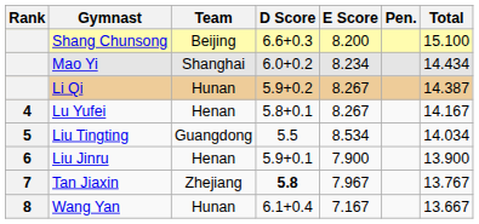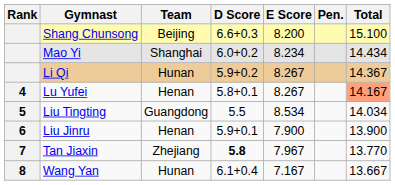 <table class="wikitable sortable" style="text-align:center; font-size:95%">
 <tr>
 <th>Rank</th>
 <th>Gymnast</th>
 <th>Team</th>
 <th>D Score</th>
 <th>E Score</th>
 <th>Pen.</th>
 <th>Total</th>
 </tr>
 <tr bgcolor="fffcaf">
 <th scope="row" style="text-align:center"></th>
 <td align="left"><a href='#'>Shang Chunsong</a></td>
 <td>Beijing</td>
 <td>6.6+0.3</td>
 <td>8.200</td>
 <td></td>
 <td>15.100</td>
 </tr>
 <tr bgcolor="e5e5e5">
 <th scope="row" style="text-align:center"></th>
 <td align="left"><a href='#'>Mao Yi</a></td>
 <td>Shanghai</td>
 <td>6.0+0.2</td>
 <td>8.234</td>
 <td></td>
 <td>14.434</td>
 </tr>
 <tr bgcolor="eecc99">
 <th scope="row" style="text-align:center"></th>
 <td align="left"><a href='#'>Li Qi</a></td>
 <td>Hunan</td>
 <td>5.9+0.2</td>
 <td>8.267</td>
 <td></td>
-<td>14.387</td>
+<td>14.367</td>
 </tr>
 <tr>
 <th scope="row" style="text-align:center">4</th>
 <td align="left"><a href='#'>Lu Yufei</a></td>
 <td>Henan</td>
 <td>5.8+0.1</td>
 <td>8.267</td>
 <td></td>
-<td>14.167</td>
+<td style="background: lightsalmon;">14.167</td>
 </tr>
 <tr>
 <th scope="row" style="text-align:center">5</th>
 <td align="left"><a href='#'>Liu Tingting</a></td>
 <td>Guangdong</td>
 <td>5.5</td>
 <td>8.534</td>
 <td></td>
 <td>14.034</td>
 </tr>
 <tr>
 <th scope="row" style="text-align:center">6</th>
 <td align="left"><a href='#'>Liu Jinru</a></td>
 <td>Henan</td>
 <td>5.9+0.1</td>
 <td>7.900</td>
 <td></td>
 <td>13.900</td>
 </tr>
 <tr>
 <th scope="row" style="text-align:center">7</th>
 <td align="left"><a href='#'>Tan Jiaxin</a></td>
 <td>Zhejiang</td>
 <td><strong>5.8</strong></td>
 <td>7.967</td>
 <td></td>
-<td>13.767</td>
+<td>13.770</td>
 </tr>
 <tr>
 <th scope="row" style="text-align:center">8</th>
 <td align="left"><a href='#'>Wang Yan</a></td>
 <td>Hunan</td>
 <td>6.1+0.4</td>
 <td>7.167</td>
 <td></td>
 <td>13.667</td>
 </tr>
 </table>
